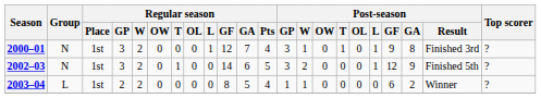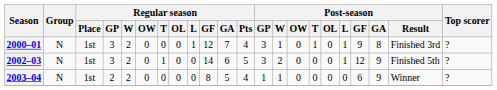 <table class="wikitable collapsible" style="text-align: center; font-size: 95%">
 <tr>
 <th rowspan="2">Season</th>
 <th rowspan="2">Group</th>
 <th colspan="10">Regular season</th>
 <th colspan="9">Post-season</th>
 <th rowspan="2">Top scorer</th>
 </tr>
 <tr>
 <th>Place</th>
 <th>GP</th>
 <th>W</th>
 <th>OW</th>
 <th>T</th>
 <th>OL</th>
 <th>L</th>
 <th>GF</th>
 <th>GA</th>
 <th>Pts</th>
 <th>GP</th>
 <th>W</th>
 <th>OW</th>
 <th>T</th>
 <th>OL</th>
 <th>L</th>
 <th>GF</th>
 <th>GA</th>
 <th>Result</th>
 </tr>
 <tr>
 <th><a href='#'>2000–01</a></th>
 <td>N</td>
 <td>1st</td>
 <td>3</td>
 <td>2</td>
 <td>0</td>
 <td>0</td>
 <td>0</td>
 <td>1</td>
 <td>12</td>
 <td>7</td>
 <td>4</td>
 <td>3</td>
 <td>1</td>
 <td>0</td>
 <td>1</td>
 <td>0</td>
 <td>1</td>
 <td>9</td>
 <td>8</td>
 <td align=left>Finished 3rd</td>
 <td align=left>?</td>
 </tr>
 <tr>
 <th><a href='#'>2002–03</a></th>
 <td>N</td>
 <td>1st</td>
 <td>3</td>
 <td>2</td>
 <td>0</td>
 <td>1</td>
 <td>0</td>
 <td>0</td>
 <td>14</td>
 <td>6</td>
 <td>5</td>
 <td>3</td>
 <td>2</td>
 <td>0</td>
 <td>0</td>
 <td>0</td>
 <td>1</td>
 <td>12</td>
 <td>9</td>
 <td align=left>Finished 5th</td>
 <td align=left>?</td>
 </tr>
 <tr>
 <th><a href='#'>2003–04</a></th>
-<td>L</td>
+<td>N</td>
 <td>1st</td>
 <td>2</td>
 <td>2</td>
 <td>0</td>
 <td>0</td>
 <td>0</td>
 <td>0</td>
 <td>8</td>
 <td>5</td>
 <td>4</td>
 <td>1</td>
 <td>1</td>
 <td>0</td>
 <td>0</td>
 <td>0</td>
 <td>0</td>
 <td>6</td>
-<td>2</td>
+<td>9</td>
 <td align=left>Winner</td>
 <td align=left>?</td>
 </tr>
 <tr>
 </tr>
 </table>
